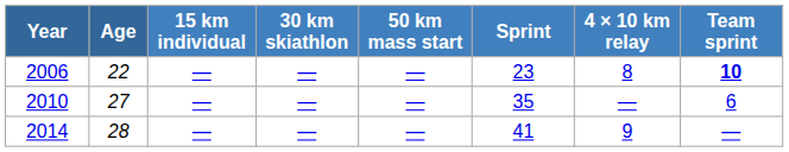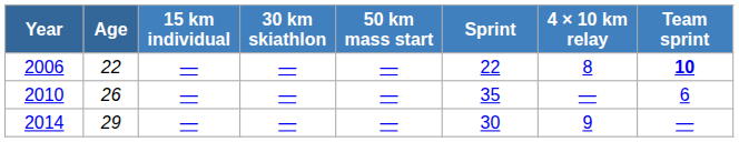 <table class="wikitable" style="font-size:95%; text-align:center; border:grey solid 1px; border-collapse:collapse; background:#ffffff;">
 <tr>
 <th style="background-color:#369; color:white; width:60px;"> Year </th>
 <th style="background-color:#369; color:white; width:40px;"> Age </th>
 <th style="background-color:#4180be; color:white; width:75px;"> 15 km <br> individual </th>
 <th style="background-color:#4180be; color:white; width:75px;"> 30 km <br> skiathlon </th>
 <th style="background-color:#4180be; color:white; width:75px;"> 50 km <br> mass start </th>
 <th style="background-color:#4180be; color:white; width:75px;"> Sprint </th>
 <th style="background-color:#4180be; color:white; width:75px;"> 4 × 10 km <br> relay </th>
 <th style="background-color:#4180be; color:white; width:75px;"> Team <br> sprint </th>
 </tr>
 <tr>
 <td><a href='#'>2006</a></td>
 <td><em>22</em></td>
 <td><a href='#'>—</a></td>
 <td><a href='#'>—</a></td>
 <td><a href='#'>—</a></td>
-<td><a href='#'>23</a></td>
+<td><a href='#'>22</a></td>
 <td><a href='#'>8</a></td>
 <td><strong><a href='#'>10</a></strong></td>
 </tr>
 <tr>
 <td><a href='#'>2010</a></td>
-<td><em>27</em></td>
+<td><em>26</em></td>
 <td><a href='#'>—</a></td>
 <td><a href='#'>—</a></td>
 <td><a href='#'>—</a></td>
 <td><a href='#'>35</a></td>
 <td><a href='#'>—</a></td>
 <td><a href='#'>6</a></td>
 </tr>
 <tr>
 <td><a href='#'>2014</a></td>
-<td><em>28</em></td>
+<td><em>29</em></td>
 <td><a href='#'>—</a></td>
 <td><a href='#'>—</a></td>
 <td><a href='#'>—</a></td>
-<td><a href='#'>41</a></td>
+<td><a href='#'>30</a></td>
 <td><a href='#'>9</a></td>
 <td><a href='#'>—</a></td>
 </tr>
 </table>
